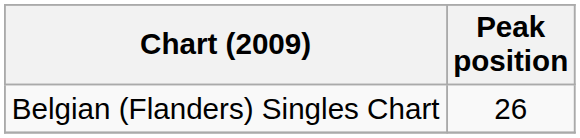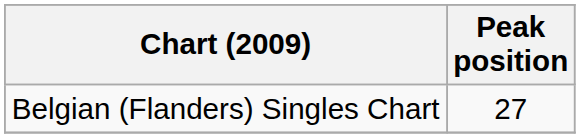 <table class="wikitable">
 <tr>
 <th>Chart (2009)</th>
 <th>Peak<br>position</th>
 </tr>
 <tr>
 <td>Belgian (Flanders) Singles Chart</td>
-<td align="center">26</td>
+<td align="center">27</td>
 </tr>
 <tr>
 </tr>
 </table>
